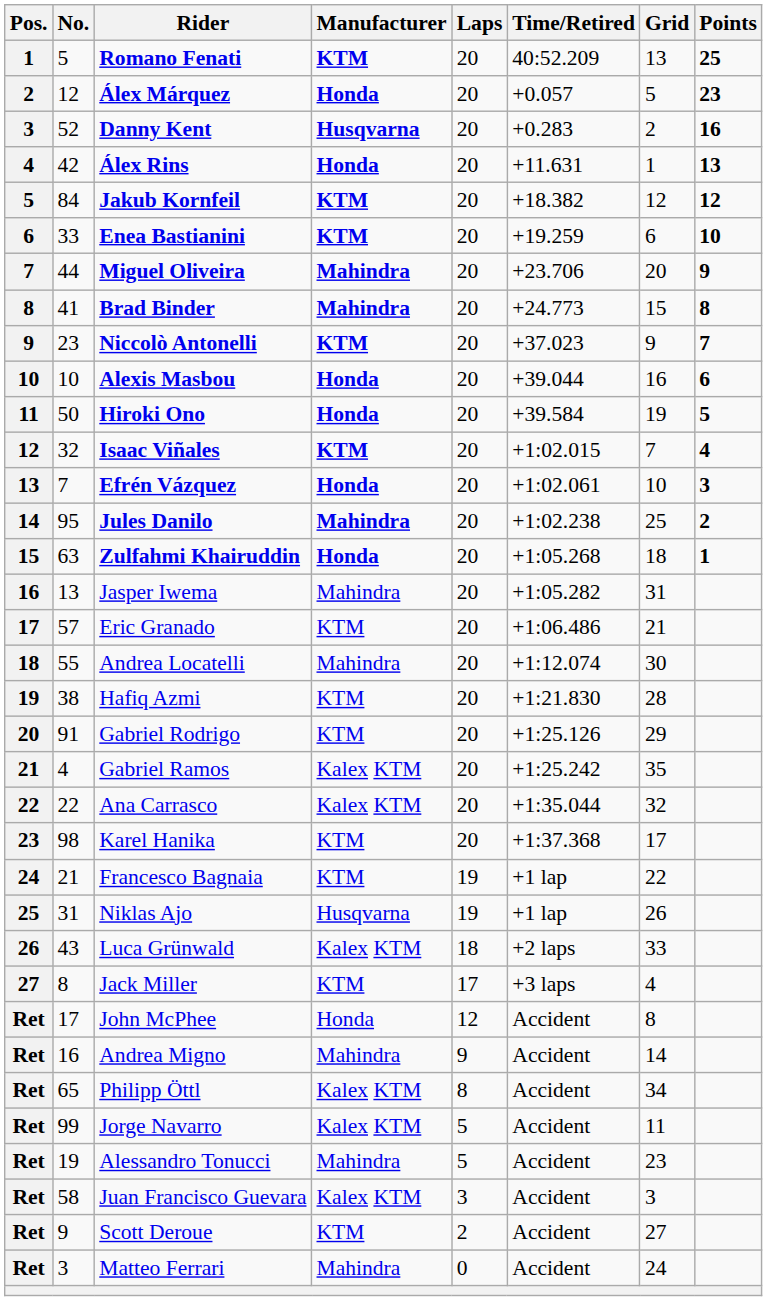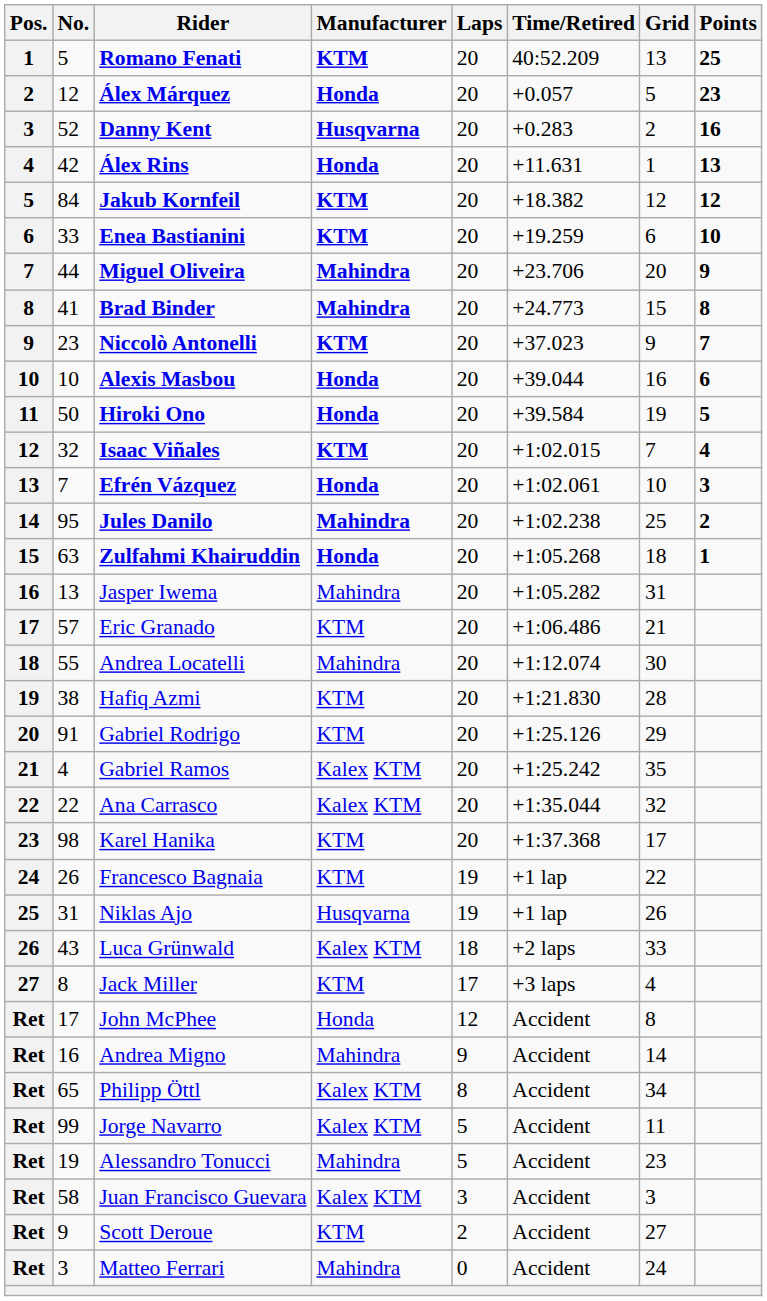 <table class="wikitable" style="font-size: 95%;">
 <tr>
 <th>Pos.</th>
 <th>No.</th>
 <th>Rider</th>
 <th>Manufacturer</th>
 <th>Laps</th>
 <th>Time/Retired</th>
 <th>Grid</th>
 <th>Points</th>
 </tr>
 <tr>
 <th>1</th>
 <td>5</td>
 <td> <strong><a href='#'>Romano Fenati</a></strong></td>
 <td><strong><a href='#'>KTM</a></strong></td>
 <td>20</td>
 <td>40:52.209</td>
 <td>13</td>
 <td><strong>25</strong></td>
 </tr>
 <tr>
 <th>2</th>
 <td>12</td>
 <td> <strong><a href='#'>Álex Márquez</a></strong></td>
 <td><strong><a href='#'>Honda</a></strong></td>
 <td>20</td>
 <td>+0.057</td>
 <td>5</td>
 <td><strong>23</strong></td>
 </tr>
 <tr>
 <th>3</th>
 <td>52</td>
 <td> <strong><a href='#'>Danny Kent</a></strong></td>
 <td><strong><a href='#'>Husqvarna</a></strong></td>
 <td>20</td>
 <td>+0.283</td>
 <td>2</td>
 <td><strong>16</strong></td>
 </tr>
 <tr>
 <th>4</th>
 <td>42</td>
 <td> <strong><a href='#'>Álex Rins</a></strong></td>
 <td><strong><a href='#'>Honda</a></strong></td>
 <td>20</td>
 <td>+11.631</td>
 <td>1</td>
 <td><strong>13</strong></td>
 </tr>
 <tr>
 <th>5</th>
 <td>84</td>
 <td> <strong><a href='#'>Jakub Kornfeil</a></strong></td>
 <td><strong><a href='#'>KTM</a></strong></td>
 <td>20</td>
 <td>+18.382</td>
 <td>12</td>
 <td><strong>12</strong></td>
 </tr>
 <tr>
 <th>6</th>
 <td>33</td>
 <td> <strong><a href='#'>Enea Bastianini</a></strong></td>
 <td><strong><a href='#'>KTM</a></strong></td>
 <td>20</td>
 <td>+19.259</td>
 <td>6</td>
 <td><strong>10</strong></td>
 </tr>
 <tr>
 <th>7</th>
 <td>44</td>
 <td> <strong><a href='#'>Miguel Oliveira</a></strong></td>
 <td><strong><a href='#'>Mahindra</a></strong></td>
 <td>20</td>
 <td>+23.706</td>
 <td>20</td>
 <td><strong>9</strong></td>
 </tr>
 <tr>
 <th>8</th>
 <td>41</td>
 <td> <strong><a href='#'>Brad Binder</a></strong></td>
 <td><strong><a href='#'>Mahindra</a></strong></td>
 <td>20</td>
 <td>+24.773</td>
 <td>15</td>
 <td><strong>8</strong></td>
 </tr>
 <tr>
 <th>9</th>
 <td>23</td>
 <td> <strong><a href='#'>Niccolò Antonelli</a></strong></td>
 <td><strong><a href='#'>KTM</a></strong></td>
 <td>20</td>
 <td>+37.023</td>
 <td>9</td>
 <td><strong>7</strong></td>
 </tr>
 <tr>
 <th>10</th>
 <td>10</td>
 <td> <strong><a href='#'>Alexis Masbou</a></strong></td>
 <td><strong><a href='#'>Honda</a></strong></td>
 <td>20</td>
 <td>+39.044</td>
 <td>16</td>
 <td><strong>6</strong></td>
 </tr>
 <tr>
 <th>11</th>
 <td>50</td>
 <td> <strong><a href='#'>Hiroki Ono</a></strong></td>
 <td><strong><a href='#'>Honda</a></strong></td>
 <td>20</td>
 <td>+39.584</td>
 <td>19</td>
 <td><strong>5</strong></td>
 </tr>
 <tr>
 <th>12</th>
 <td>32</td>
 <td> <strong><a href='#'>Isaac Viñales</a></strong></td>
 <td><strong><a href='#'>KTM</a></strong></td>
 <td>20</td>
 <td>+1:02.015</td>
 <td>7</td>
 <td><strong>4</strong></td>
 </tr>
 <tr>
 <th>13</th>
 <td>7</td>
 <td> <strong><a href='#'>Efrén Vázquez</a></strong></td>
 <td><strong><a href='#'>Honda</a></strong></td>
 <td>20</td>
 <td>+1:02.061</td>
 <td>10</td>
 <td><strong>3</strong></td>
 </tr>
 <tr>
 <th>14</th>
 <td>95</td>
 <td> <strong><a href='#'>Jules Danilo</a></strong></td>
 <td><strong><a href='#'>Mahindra</a></strong></td>
 <td>20</td>
 <td>+1:02.238</td>
 <td>25</td>
 <td><strong>2</strong></td>
 </tr>
 <tr>
 <th>15</th>
 <td>63</td>
 <td> <strong><a href='#'>Zulfahmi Khairuddin</a></strong></td>
 <td><strong><a href='#'>Honda</a></strong></td>
 <td>20</td>
 <td>+1:05.268</td>
 <td>18</td>
 <td><strong>1</strong></td>
 </tr>
 <tr>
 <th>16</th>
 <td>13</td>
 <td> <a href='#'>Jasper Iwema</a></td>
 <td><a href='#'>Mahindra</a></td>
 <td>20</td>
 <td>+1:05.282</td>
 <td>31</td>
 <td></td>
 </tr>
 <tr>
 <th>17</th>
 <td>57</td>
 <td> <a href='#'>Eric Granado</a></td>
 <td><a href='#'>KTM</a></td>
 <td>20</td>
 <td>+1:06.486</td>
 <td>21</td>
 <td></td>
 </tr>
 <tr>
 <th>18</th>
 <td>55</td>
 <td> <a href='#'>Andrea Locatelli</a></td>
 <td><a href='#'>Mahindra</a></td>
 <td>20</td>
 <td>+1:12.074</td>
 <td>30</td>
 <td></td>
 </tr>
 <tr>
 <th>19</th>
 <td>38</td>
 <td> <a href='#'>Hafiq Azmi</a></td>
 <td><a href='#'>KTM</a></td>
 <td>20</td>
 <td>+1:21.830</td>
 <td>28</td>
 <td></td>
 </tr>
 <tr>
 <th>20</th>
 <td>91</td>
 <td> <a href='#'>Gabriel Rodrigo</a></td>
 <td><a href='#'>KTM</a></td>
 <td>20</td>
 <td>+1:25.126</td>
 <td>29</td>
 <td></td>
 </tr>
 <tr>
 <th>21</th>
 <td>4</td>
 <td> <a href='#'>Gabriel Ramos</a></td>
 <td><a href='#'>Kalex</a> <a href='#'>KTM</a></td>
 <td>20</td>
 <td>+1:25.242</td>
 <td>35</td>
 <td></td>
 </tr>
 <tr>
 <th>22</th>
 <td>22</td>
 <td> <a href='#'>Ana Carrasco</a></td>
 <td><a href='#'>Kalex</a> <a href='#'>KTM</a></td>
 <td>20</td>
 <td>+1:35.044</td>
 <td>32</td>
 <td></td>
 </tr>
 <tr>
 <th>23</th>
 <td>98</td>
 <td> <a href='#'>Karel Hanika</a></td>
 <td><a href='#'>KTM</a></td>
 <td>20</td>
 <td>+1:37.368</td>
 <td>17</td>
 <td></td>
 </tr>
 <tr>
 <th>24</th>
-<td>21</td>
+<td>26</td>
 <td> <a href='#'>Francesco Bagnaia</a></td>
 <td><a href='#'>KTM</a></td>
 <td>19</td>
 <td>+1 lap</td>
 <td>22</td>
 <td></td>
 </tr>
 <tr>
 <th>25</th>
 <td>31</td>
 <td> <a href='#'>Niklas Ajo</a></td>
 <td><a href='#'>Husqvarna</a></td>
 <td>19</td>
 <td>+1 lap</td>
 <td>26</td>
 <td></td>
 </tr>
 <tr>
 <th>26</th>
 <td>43</td>
 <td> <a href='#'>Luca Grünwald</a></td>
 <td><a href='#'>Kalex</a> <a href='#'>KTM</a></td>
 <td>18</td>
 <td>+2 laps</td>
 <td>33</td>
 <td></td>
 </tr>
 <tr>
 <th>27</th>
 <td>8</td>
 <td> <a href='#'>Jack Miller</a></td>
 <td><a href='#'>KTM</a></td>
 <td>17</td>
 <td>+3 laps</td>
 <td>4</td>
 <td></td>
 </tr>
 <tr>
 <th>Ret</th>
 <td>17</td>
 <td> <a href='#'>John McPhee</a></td>
 <td><a href='#'>Honda</a></td>
 <td>12</td>
 <td>Accident</td>
 <td>8</td>
 <td></td>
 </tr>
 <tr>
 <th>Ret</th>
 <td>16</td>
 <td> <a href='#'>Andrea Migno</a></td>
 <td><a href='#'>Mahindra</a></td>
 <td>9</td>
 <td>Accident</td>
 <td>14</td>
 <td></td>
 </tr>
 <tr>
 <th>Ret</th>
 <td>65</td>
 <td> <a href='#'>Philipp Öttl</a></td>
 <td><a href='#'>Kalex</a> <a href='#'>KTM</a></td>
 <td>8</td>
 <td>Accident</td>
 <td>34</td>
 <td></td>
 </tr>
 <tr>
 <th>Ret</th>
 <td>99</td>
 <td> <a href='#'>Jorge Navarro</a></td>
 <td><a href='#'>Kalex</a> <a href='#'>KTM</a></td>
 <td>5</td>
 <td>Accident</td>
 <td>11</td>
 <td></td>
 </tr>
 <tr>
 <th>Ret</th>
 <td>19</td>
 <td> <a href='#'>Alessandro Tonucci</a></td>
 <td><a href='#'>Mahindra</a></td>
 <td>5</td>
 <td>Accident</td>
 <td>23</td>
 <td></td>
 </tr>
 <tr>
 <th>Ret</th>
 <td>58</td>
 <td> <a href='#'>Juan Francisco Guevara</a></td>
 <td><a href='#'>Kalex</a> <a href='#'>KTM</a></td>
 <td>3</td>
 <td>Accident</td>
 <td>3</td>
 <td></td>
 </tr>
 <tr>
 <th>Ret</th>
 <td>9</td>
 <td> <a href='#'>Scott Deroue</a></td>
 <td><a href='#'>KTM</a></td>
 <td>2</td>
 <td>Accident</td>
 <td>27</td>
 <td></td>
 </tr>
 <tr>
 <th>Ret</th>
 <td>3</td>
 <td> <a href='#'>Matteo Ferrari</a></td>
 <td><a href='#'>Mahindra</a></td>
 <td>0</td>
 <td>Accident</td>
 <td>24</td>
 <td></td>
 </tr>
 <tr>
 <th colspan=8></th>
 </tr>
 </table>
